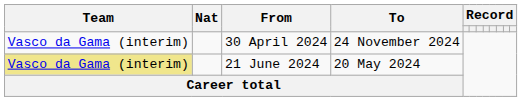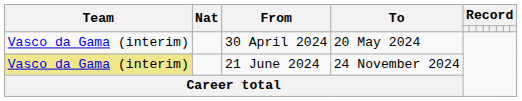 <table class="wikitable" style="text-align: center">
 <tr>
 <th rowspan=2>Team</th>
 <th rowspan=2>Nat</th>
 <th rowspan=2>From</th>
 <th rowspan=2>To</th>
 <th colspan="8">Record</th>
 </tr>
 <tr>
 <th></th>
 <th></th>
 <th></th>
 <th></th>
 <th></th>
 <th></th>
 <th></th>
 <th></th>
 </tr>
 <tr>
 <td align=left><a href='#'>Vasco da Gama</a> (interim)</td>
 <td></td>
 <td align=left>30 April 2024</td>
-<td align=left>24 November 2024<br></td>
+<td align=left>20 May 2024<br></td>
 </tr>
 <tr>
 <td align=left style="background: khaki;"><a href='#'>Vasco da Gama</a> (interim)</td>
 <td></td>
 <td align=left>21 June 2024</td>
-<td align=left>20 May 2024<br></td>
+<td align=left>24 November 2024<br></td>
 </tr>
 <tr>
 <th colspan=4>Career total<br></th>
 </tr>
 </table>
